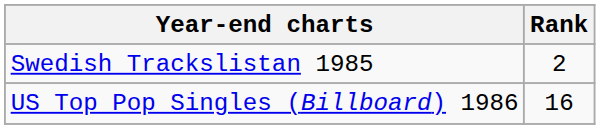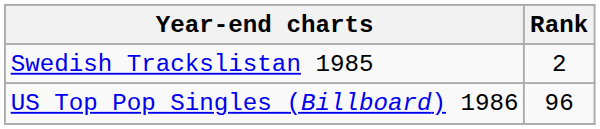 <table class="wikitable sortable">
 <tr>
 <th>Year-end charts</th>
 <th>Rank</th>
 </tr>
 <tr>
 <td><a href='#'>Swedish Trackslistan</a> 1985</td>
 <td style="text-align:center">2</td>
 </tr>
 <tr>
 <td><a href='#'>US Top Pop Singles (<em>Billboard</em>)</a> 1986</td>
-<td style="text-align:center;">16</td>
+<td style="text-align:center;">96</td>
 </tr>
 </table>
